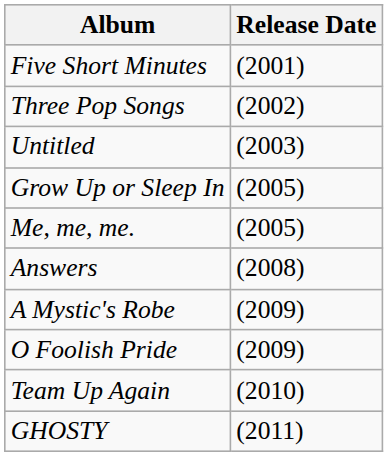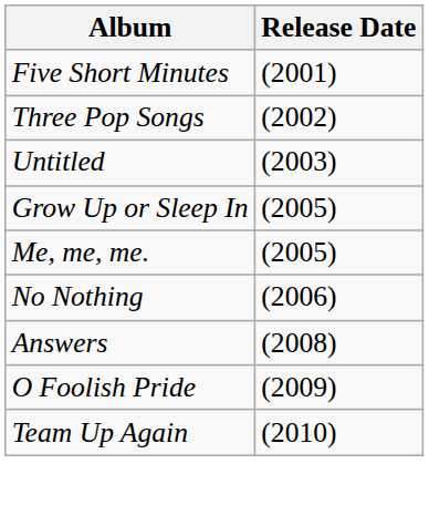 <table class="wikitable">
 <tr>
 <th>Album</th>
 <th>Release Date</th>
 </tr>
 <tr>
 <td><em>Five Short Minutes</em></td>
 <td>(2001)</td>
 </tr>
 <tr>
 <td><em>Three Pop Songs</em></td>
 <td>(2002)</td>
 </tr>
 <tr>
 <td><em>Untitled</em></td>
 <td>(2003)</td>
 </tr>
 <tr>
 <td><em>Grow Up or Sleep In</em></td>
 <td>(2005)</td>
 </tr>
 <tr>
 <td><em>Me, me, me.</em></td>
 <td>(2005)</td>
 </tr>
 <tr>
+<td><em>No Nothing</em></td>
+<td>(2006)</td>
+</tr>
+<tr>
 <td><em>Answers</em></td>
 <td>(2008)</td>
-</tr>
-<tr>
-<td><em>A Mystic's Robe</em></td>
-<td>(2009)</td>
 </tr>
 <tr>
 <td><em>O Foolish Pride</em></td>
 <td>(2009)</td>
 </tr>
 <tr>
 <td><em>Team Up Again</em></td>
 <td>(2010)</td>
 </tr>
-<tr>
-<td><em>GHOSTY</em></td>
-<td>(2011)</td>
-</tr>
 </table>
